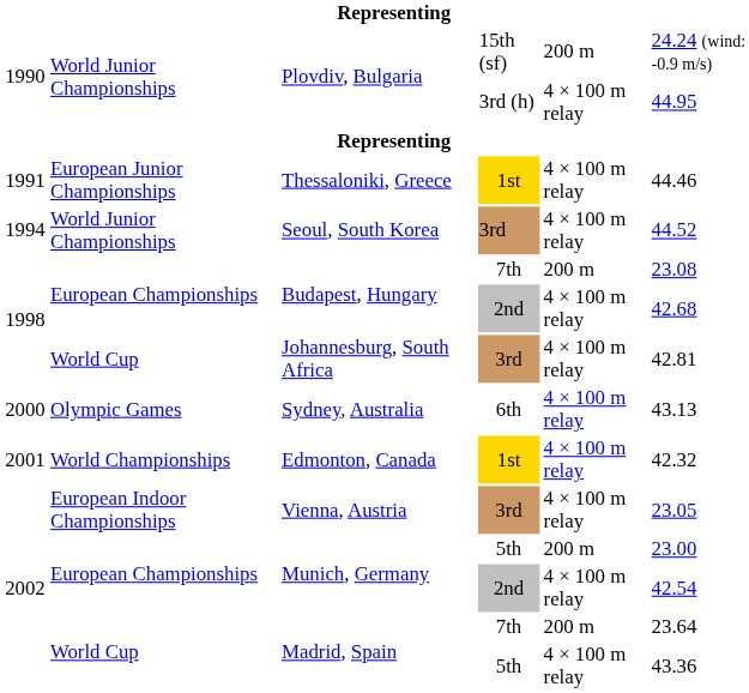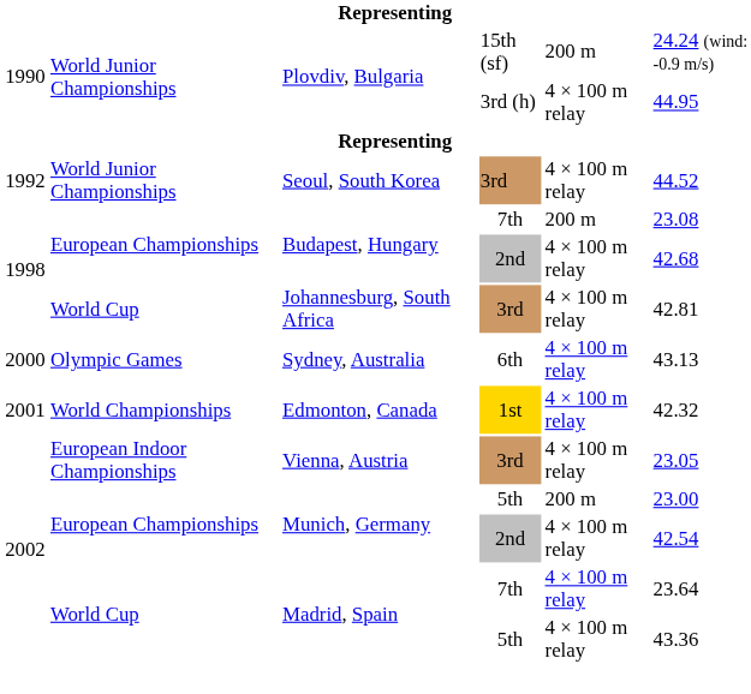 <table>
 <tr>
 <th colspan="6">Representing </th>
 </tr>
 <tr>
 <td rowspan=2>1990</td>
 <td rowspan=2><a href='#'>World Junior Championships</a></td>
 <td rowspan=2><a href='#'>Plovdiv</a>, <a href='#'>Bulgaria</a></td>
 <td>15th (sf)</td>
 <td>200 m</td>
 <td><a href='#'>24.24</a> <small>(wind: -0.9 m/s)</small></td>
 </tr>
 <tr>
 <td>3rd (h)</td>
 <td>4 × 100 m relay</td>
 <td><a href='#'>44.95</a></td>
 </tr>
 <tr>
 <th colspan="6">Representing </th>
 </tr>
 <tr>
-<td>1991</td>
-<td><a href='#'>European Junior Championships</a></td>
-<td><a href='#'>Thessaloniki</a>, <a href='#'>Greece</a></td>
-<td bgcolor="gold" align="center">1st</td>
-<td>4 × 100 m relay</td>
-<td>44.46</td>
-</tr>
-<tr>
-<td>1994</td>
+<td>1992</td>
 <td><a href='#'>World Junior Championships</a></td>
 <td><a href='#'>Seoul</a>, <a href='#'>South Korea</a></td>
 <td bgcolor="cc9966">3rd</td>
 <td>4 × 100 m relay</td>
 <td><a href='#'>44.52</a></td>
 </tr>
 <tr>
 <td rowspan=3>1998</td>
 <td rowspan=2><a href='#'>European Championships</a></td>
 <td rowspan=2><a href='#'>Budapest</a>, <a href='#'>Hungary</a></td>
 <td align="center">7th</td>
 <td>200 m</td>
 <td><a href='#'>23.08</a></td>
 </tr>
 <tr>
 <td bgcolor="silver" align="center">2nd</td>
 <td>4 × 100 m relay</td>
 <td><a href='#'>42.68</a></td>
 </tr>
 <tr>
 <td><a href='#'>World Cup</a></td>
 <td><a href='#'>Johannesburg</a>, <a href='#'>South Africa</a></td>
 <td bgcolor="cc9966" align="center">3rd</td>
 <td>4 × 100 m relay</td>
 <td>42.81</td>
 </tr>
 <tr>
 <td>2000</td>
 <td><a href='#'>Olympic Games</a></td>
 <td><a href='#'>Sydney</a>, <a href='#'>Australia</a></td>
 <td align="center">6th</td>
 <td><a href='#'>4 × 100 m relay</a></td>
 <td>43.13</td>
 </tr>
 <tr>
 <td>2001</td>
 <td><a href='#'>World Championships</a></td>
 <td><a href='#'>Edmonton</a>, <a href='#'>Canada</a></td>
 <td bgcolor="gold" align="center">1st</td>
 <td><a href='#'>4 × 100 m relay</a></td>
 <td>42.32</td>
 </tr>
 <tr>
 <td rowspan=5>2002</td>
 <td><a href='#'>European Indoor Championships</a></td>
 <td><a href='#'>Vienna</a>, <a href='#'>Austria</a></td>
 <td bgcolor="cc9966" align="center">3rd</td>
 <td>4 × 100 m relay</td>
 <td><a href='#'>23.05</a></td>
 </tr>
 <tr>
 <td rowspan=2><a href='#'>European Championships</a></td>
 <td rowspan=2><a href='#'>Munich</a>, <a href='#'>Germany</a></td>
 <td align="center">5th</td>
 <td>200 m</td>
 <td><a href='#'>23.00</a></td>
 </tr>
 <tr>
 <td bgcolor="silver" align="center">2nd</td>
 <td>4 × 100 m relay</td>
 <td><a href='#'>42.54</a></td>
 </tr>
 <tr>
 <td rowspan=2><a href='#'>World Cup</a></td>
 <td rowspan=2><a href='#'>Madrid</a>, <a href='#'>Spain</a></td>
 <td align="center">7th</td>
-<td>200 m</td>
+<td><a href='#'>4 × 100 m relay</a></td>
 <td>23.64</td>
 </tr>
 <tr>
 <td align="center">5th</td>
 <td>4 × 100 m relay</td>
 <td>43.36</td>
 </tr>
 </table>
